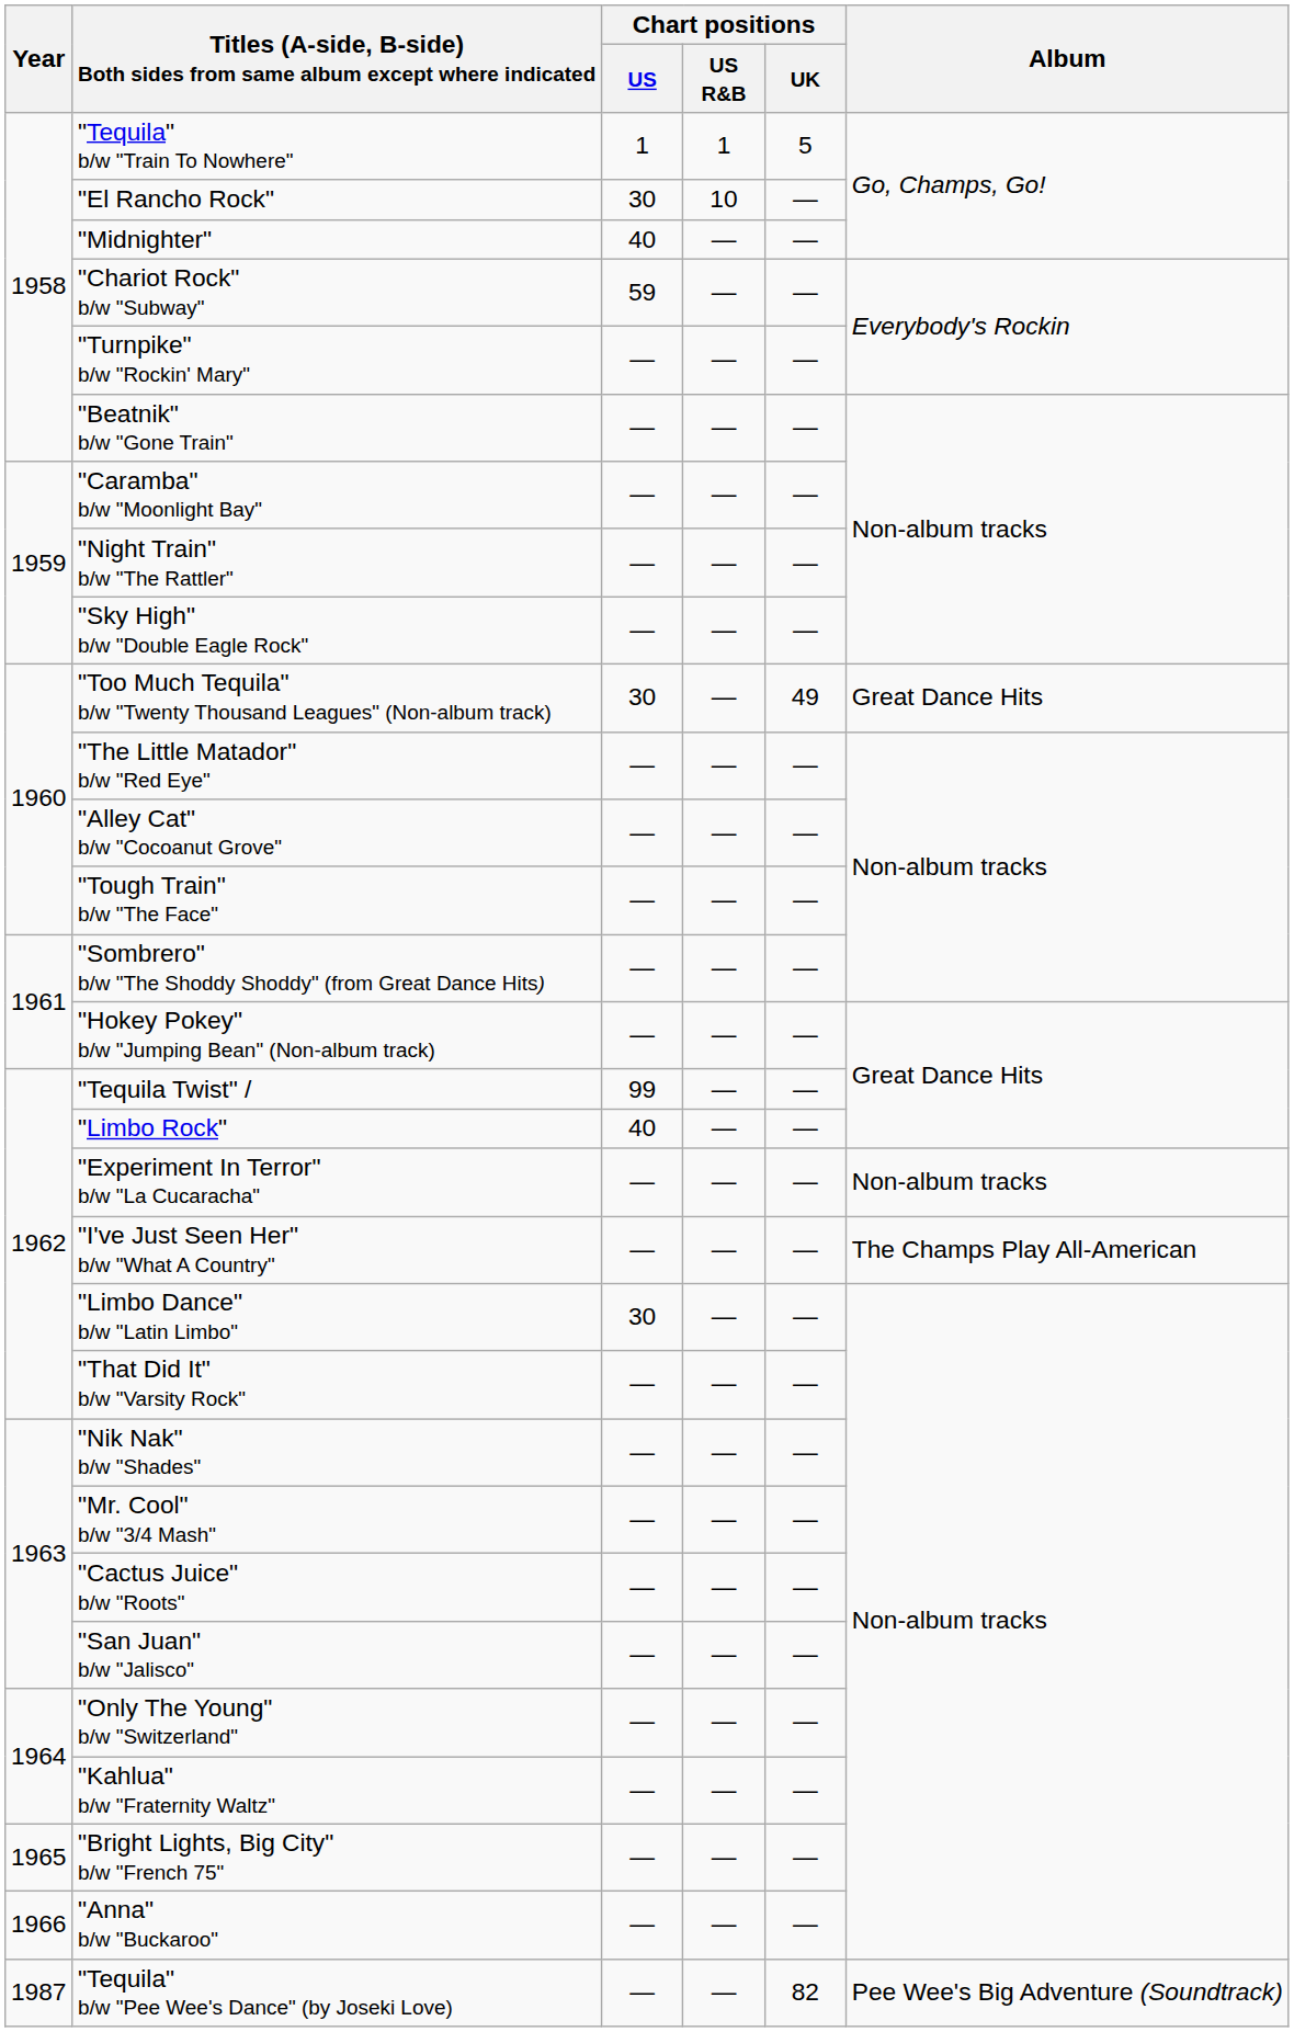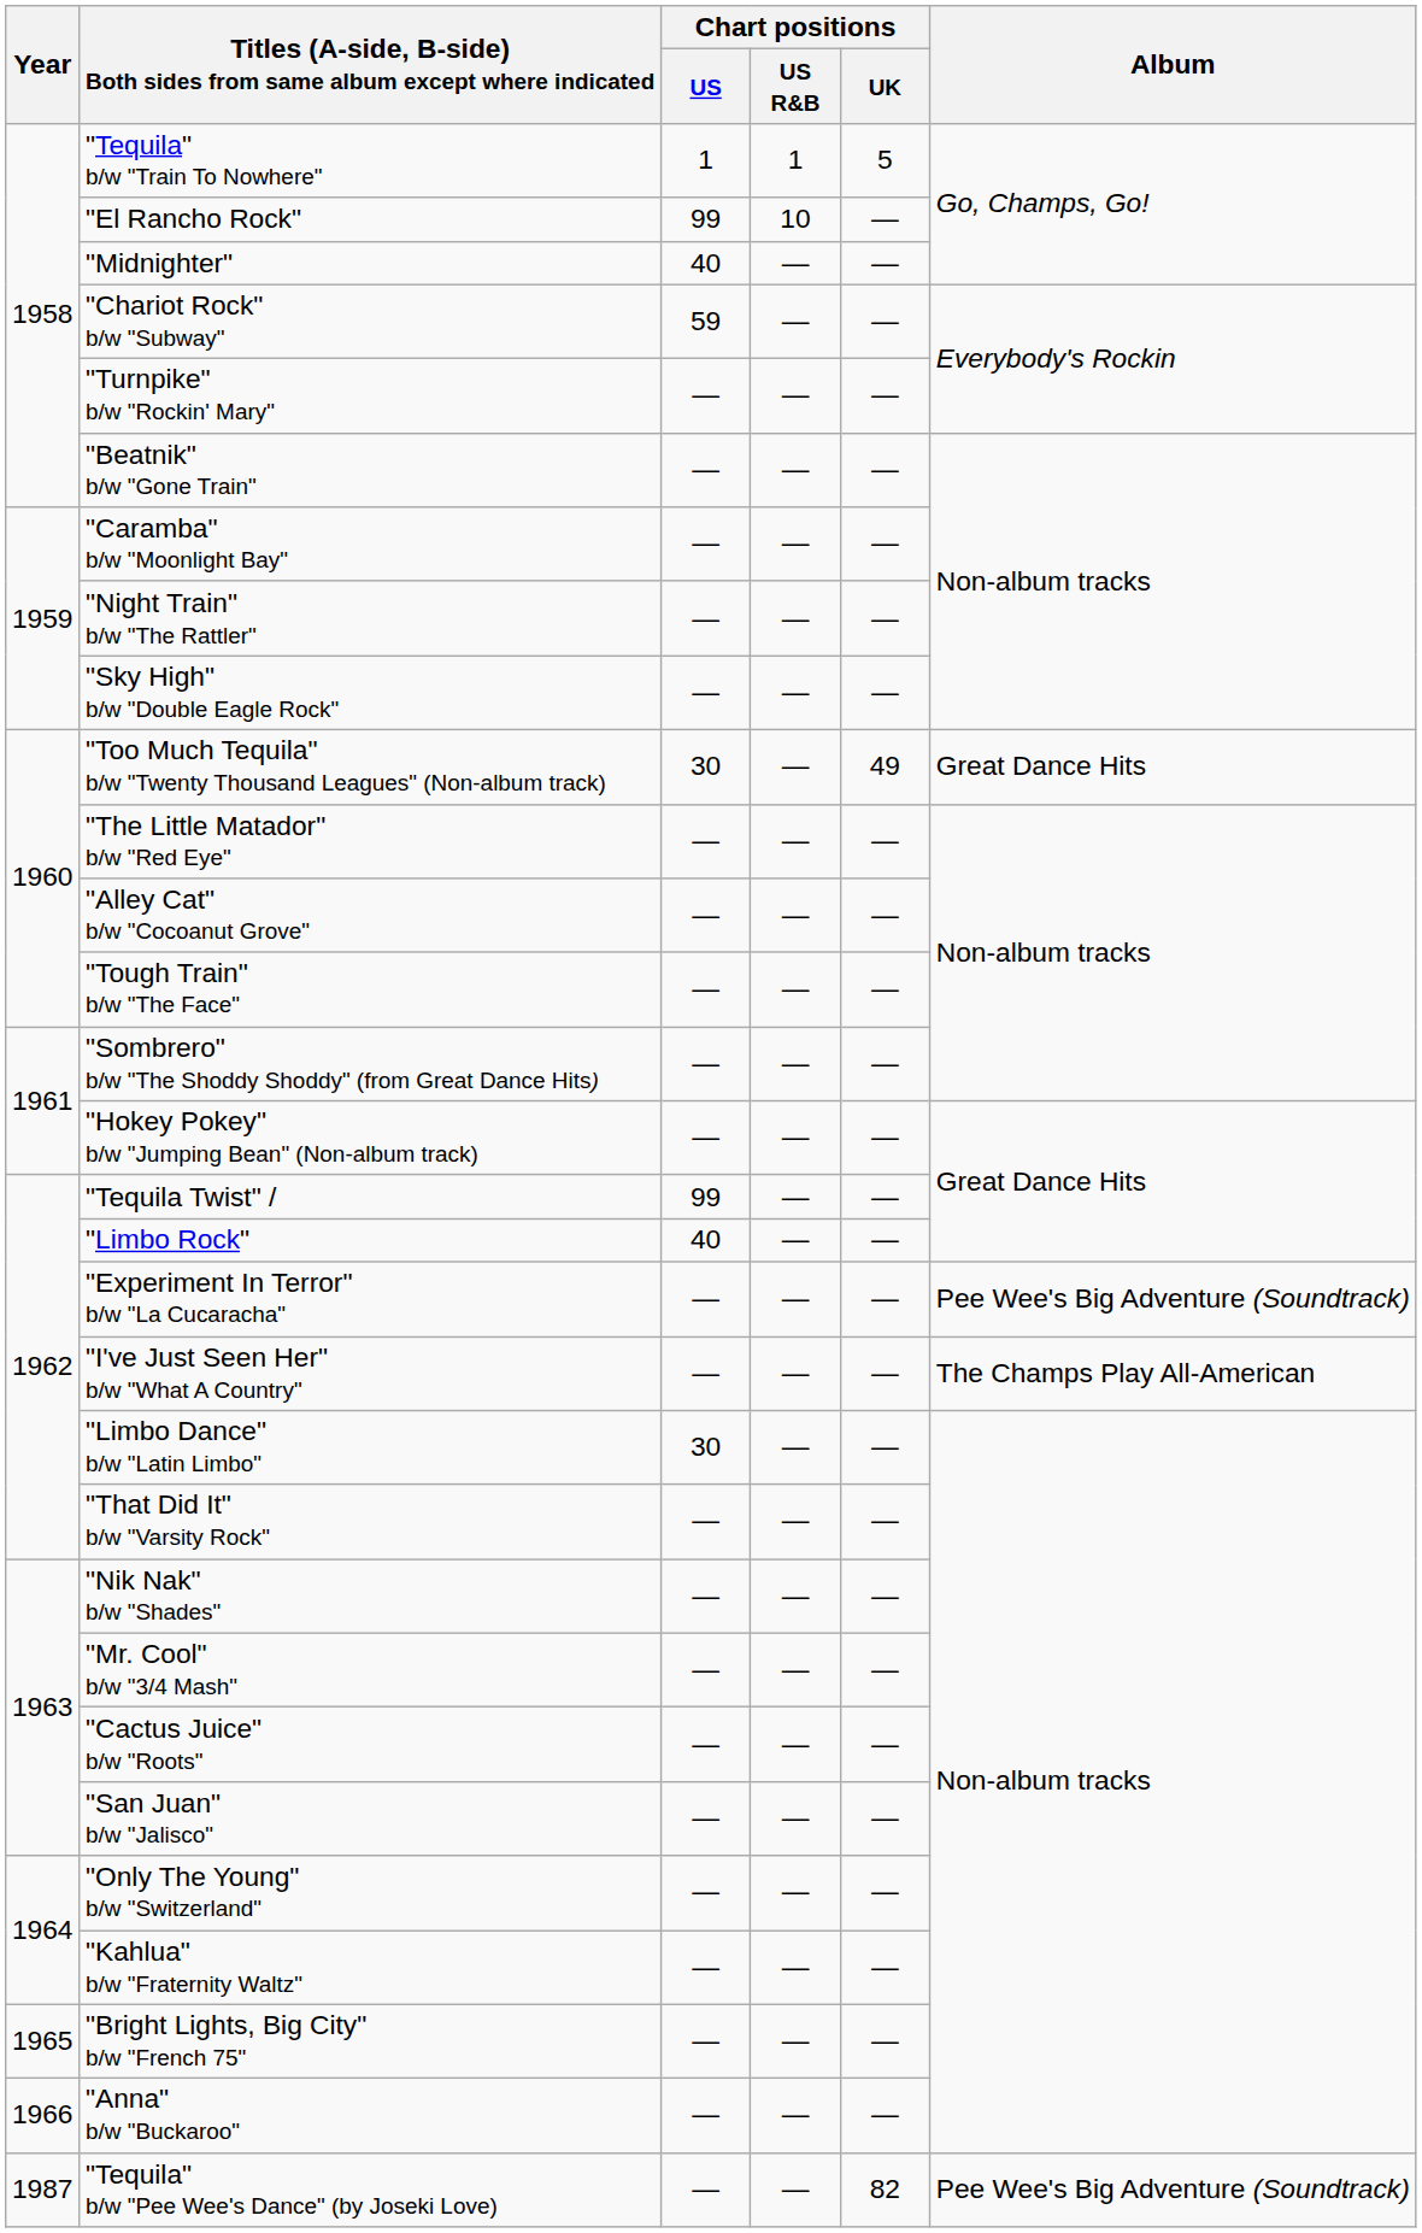 <table class="wikitable">
 <tr>
 <th rowspan="2">Year</th>
 <th rowspan="2">Titles (A-side, B-side)<br><small>Both sides from same album except where indicated</small></th>
 <th colspan="3">Chart positions</th>
 <th rowspan="2">Album</th>
 </tr>
 <tr>
 <th style="width:45px;"><small><a href='#'>US</a></small></th>
 <th style="width:45px;"><small>US R&B</small></th>
 <th style="width:45px;"><small>UK</small></th>
 </tr>
 <tr>
 <td rowspan="6">1958</td>
 <td>"<a href='#'>Tequila</a>"<br><small>b/w "Train To Nowhere"</small></td>
 <td style="text-align:center;">1</td>
 <td style="text-align:center;">1</td>
 <td style="text-align:center;">5</td>
 <td rowspan="3"><em>Go, Champs, Go!</em></td>
 </tr>
 <tr>
 <td>"El Rancho Rock"</td>
-<td style="text-align:center;">30</td>
+<td style="text-align:center;">99</td>
 <td style="text-align:center;">10</td>
 <td style="text-align:center;">—</td>
 </tr>
 <tr>
 <td>"Midnighter"</td>
 <td style="text-align:center;">40</td>
 <td style="text-align:center;">—</td>
 <td style="text-align:center;">—</td>
 </tr>
 <tr>
 <td>"Chariot Rock"<br><small>b/w "Subway"</small></td>
 <td style="text-align:center;">59</td>
 <td style="text-align:center;">—</td>
 <td style="text-align:center;">—</td>
 <td rowspan="2"><em>Everybody's Rockin<strong></td>
 </tr>
 <tr>
 <td>"Turnpike"<br><small>b/w "Rockin' Mary"</small></td>
 <td style="text-align:center;">—</td>
 <td style="text-align:center;">—</td>
 <td style="text-align:center;">—</td>
 </tr>
 <tr>
 <td>"Beatnik"<br><small>b/w "Gone Train"</small></td>
 <td style="text-align:center;">—</td>
 <td style="text-align:center;">—</td>
 <td style="text-align:center;">—</td>
 <td rowspan="4">Non-album tracks</td>
 </tr>
 <tr>
 <td rowspan="3">1959</td>
 <td>"Caramba"<br><small>b/w "Moonlight Bay"</small></td>
 <td style="text-align:center;">—</td>
 <td style="text-align:center;">—</td>
 <td style="text-align:center;">—</td>
 </tr>
 <tr>
 <td>"Night Train"<br><small>b/w "The Rattler"</small></td>
 <td style="text-align:center;">—</td>
 <td style="text-align:center;">—</td>
 <td style="text-align:center;">—</td>
 </tr>
 <tr>
 <td>"Sky High"<br><small>b/w "Double Eagle Rock"</small></td>
 <td style="text-align:center;">—</td>
 <td style="text-align:center;">—</td>
 <td style="text-align:center;">—</td>
 </tr>
 <tr>
 <td rowspan="4">1960</td>
 <td>"Too Much Tequila"<br><small>b/w "Twenty Thousand Leagues" (Non-album track)</small></td>
 <td style="text-align:center;">30</td>
 <td style="text-align:center;">—</td>
 <td style="text-align:center;">49</td>
 <td></em>Great Dance Hits<em></td>
 </tr>
 <tr>
 <td>"The Little Matador"<br><small>b/w "Red Eye"</small></td>
 <td style="text-align:center;">—</td>
 <td style="text-align:center;">—</td>
 <td style="text-align:center;">—</td>
 <td rowspan="4">Non-album tracks</td>
 </tr>
 <tr>
 <td>"Alley Cat"<br><small>b/w "Cocoanut Grove"</small></td>
 <td style="text-align:center;">—</td>
 <td style="text-align:center;">—</td>
 <td style="text-align:center;">—</td>
 </tr>
 <tr>
 <td>"Tough Train"<br><small>b/w "The Face"</small></td>
 <td style="text-align:center;">—</td>
 <td style="text-align:center;">—</td>
 <td style="text-align:center;">—</td>
 </tr>
 <tr>
 <td rowspan="2">1961</td>
 <td>"Sombrero"<br><small>b/w "The Shoddy Shoddy" (from </em>Great Dance Hits<em>)</small></td>
 <td style="text-align:center;">—</td>
 <td style="text-align:center;">—</td>
 <td style="text-align:center;">—</td>
 </tr>
 <tr>
 <td>"Hokey Pokey"<br><small>b/w "Jumping Bean" (Non-album track)</small></td>
 <td style="text-align:center;">—</td>
 <td style="text-align:center;">—</td>
 <td style="text-align:center;">—</td>
 <td rowspan="3"></em>Great Dance Hits<em></td>
 </tr>
 <tr>
 <td rowspan="6">1962</td>
 <td>"Tequila Twist" /</td>
 <td style="text-align:center;">99</td>
 <td style="text-align:center;">—</td>
 <td style="text-align:center;">—</td>
 </tr>
 <tr>
 <td>"<a href='#'>Limbo Rock</a>"</td>
 <td style="text-align:center;">40</td>
 <td style="text-align:center;">—</td>
 <td style="text-align:center;">—</td>
 </tr>
 <tr>
 <td>"Experiment In Terror"<br><small>b/w "La Cucaracha"</small></td>
 <td style="text-align:center;">—</td>
 <td style="text-align:center;">—</td>
 <td style="text-align:center;">—</td>
-<td>Non-album tracks</td>
+<td></em>Pee Wee's Big Adventure<em> (Soundtrack)</td>
 </tr>
 <tr>
 <td>"I've Just Seen Her"<br><small>b/w "What A Country"</small></td>
 <td style="text-align:center;">—</td>
 <td style="text-align:center;">—</td>
 <td style="text-align:center;">—</td>
 <td></em>The Champs Play All-American<em></td>
 </tr>
 <tr>
 <td>"Limbo Dance"<br><small>b/w "Latin Limbo"</small></td>
 <td style="text-align:center;">30</td>
 <td style="text-align:center;">—</td>
 <td style="text-align:center;">—</td>
 <td rowspan="10">Non-album tracks</td>
 </tr>
 <tr>
 <td>"That Did It"<br><small>b/w "Varsity Rock"</small></td>
 <td style="text-align:center;">—</td>
 <td style="text-align:center;">—</td>
 <td style="text-align:center;">—</td>
 </tr>
 <tr>
 <td rowspan="4">1963</td>
 <td>"Nik Nak"<br><small>b/w "Shades"</small></td>
 <td style="text-align:center;">—</td>
 <td style="text-align:center;">—</td>
 <td style="text-align:center;">—</td>
 </tr>
 <tr>
 <td>"Mr. Cool"<br><small>b/w "3/4 Mash"</small></td>
 <td style="text-align:center;">—</td>
 <td style="text-align:center;">—</td>
 <td style="text-align:center;">—</td>
 </tr>
 <tr>
 <td>"Cactus Juice"<br><small>b/w "Roots"</small></td>
 <td style="text-align:center;">—</td>
 <td style="text-align:center;">—</td>
 <td style="text-align:center;">—</td>
 </tr>
 <tr>
 <td>"San Juan"<br><small>b/w "Jalisco"</small></td>
 <td style="text-align:center;">—</td>
 <td style="text-align:center;">—</td>
 <td style="text-align:center;">—</td>
 </tr>
 <tr>
 <td rowspan="2">1964</td>
 <td>"Only The Young"<br><small>b/w "Switzerland"</small></td>
 <td style="text-align:center;">—</td>
 <td style="text-align:center;">—</td>
 <td style="text-align:center;">—</td>
 </tr>
 <tr>
 <td>"Kahlua"<br><small>b/w "Fraternity Waltz"</small></td>
 <td style="text-align:center;">—</td>
 <td style="text-align:center;">—</td>
 <td style="text-align:center;">—</td>
 </tr>
 <tr>
 <td>1965</td>
 <td>"Bright Lights, Big City"<br><small>b/w "French 75"</small></td>
 <td style="text-align:center;">—</td>
 <td style="text-align:center;">—</td>
 <td style="text-align:center;">—</td>
 </tr>
 <tr>
 <td>1966</td>
 <td>"Anna"<br><small>b/w "Buckaroo"</small></td>
 <td style="text-align:center;">—</td>
 <td style="text-align:center;">—</td>
 <td style="text-align:center;">—</td>
 </tr>
 <tr>
 <td>1987</td>
 <td>"Tequila"<br><small>b/w "Pee Wee's Dance" (by Joseki Love)</small></td>
 <td style="text-align:center;">—</td>
 <td style="text-align:center;">—</td>
 <td style="text-align:center;">82</td>
 <td></em>Pee Wee's Big Adventure<em> (Soundtrack)</td>
 </tr>
 </table>
